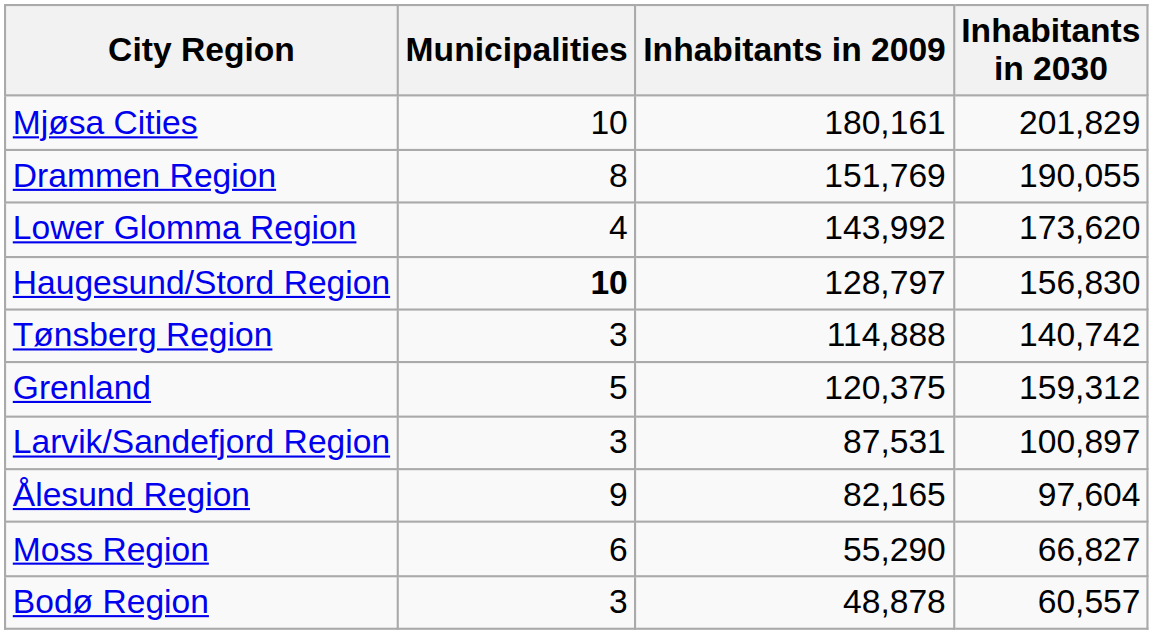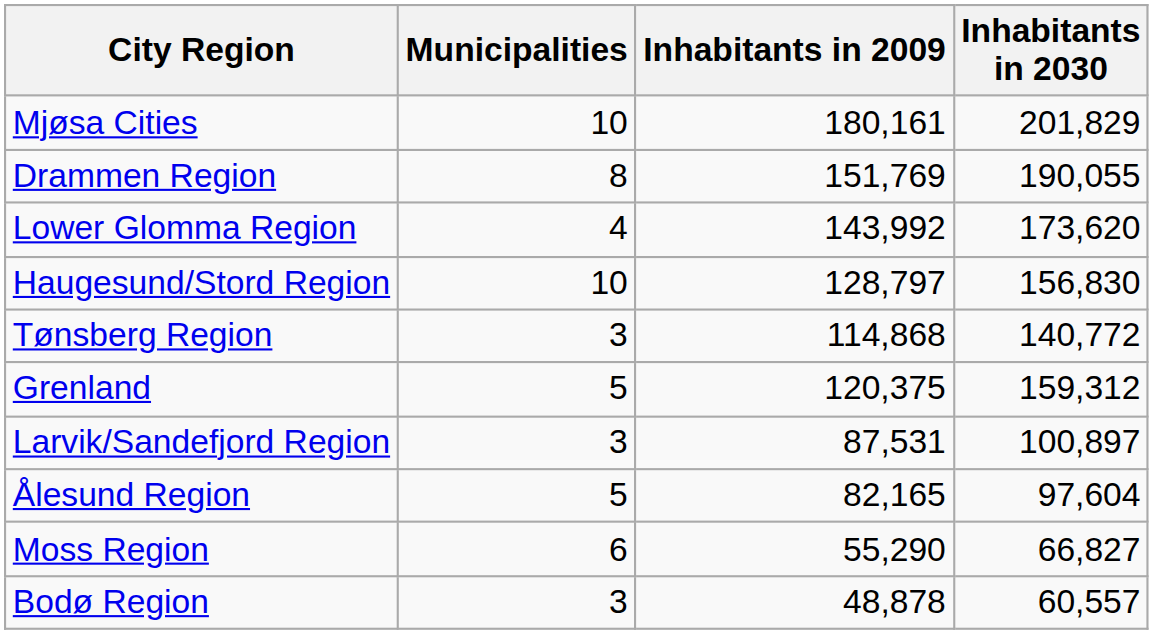 <table class="wikitable">
 <tr>
 <th>City Region</th>
 <th>Municipalities</th>
 <th>Inhabitants in 2009</th>
 <th>Inhabitants<br>in 2030</th>
 </tr>
 <tr>
 <td><a href='#'>Mjøsa Cities</a></td>
 <td style="text-align:right;">10</td>
 <td style="text-align:right;">180,161</td>
 <td style="text-align:right;">201,829</td>
 </tr>
 <tr>
 <td><a href='#'>Drammen Region</a></td>
 <td style="text-align:right;">8</td>
 <td style="text-align:right;">151,769</td>
 <td style="text-align:right;">190,055</td>
 </tr>
 <tr>
 <td><a href='#'>Lower Glomma Region</a></td>
 <td style="text-align:right;">4</td>
 <td style="text-align:right;">143,992</td>
 <td style="text-align:right;">173,620</td>
 </tr>
 <tr>
 <td><a href='#'>Haugesund/Stord Region</a></td>
-<td style="text-align:right;"><strong>10</strong></td>
+<td style="text-align:right;">10</td>
 <td style="text-align:right;">128,797</td>
 <td style="text-align:right;">156,830</td>
 </tr>
 <tr>
 <td><a href='#'>Tønsberg Region</a></td>
 <td style="text-align:right;">3</td>
-<td style="text-align:right;">114,888</td>
-<td style="text-align:right;">140,742</td>
+<td style="text-align:right;">114,868</td>
+<td style="text-align:right;">140,772</td>
 </tr>
 <tr>
 <td><a href='#'>Grenland</a></td>
 <td style="text-align:right;">5</td>
 <td style="text-align:right;">120,375</td>
 <td style="text-align:right;">159,312</td>
 </tr>
 <tr>
 <td><a href='#'>Larvik/Sandefjord Region</a></td>
 <td style="text-align:right;">3</td>
 <td style="text-align:right;">87,531</td>
 <td style="text-align:right;">100,897</td>
 </tr>
 <tr>
 <td><a href='#'>Ålesund Region</a></td>
-<td style="text-align:right;">9</td>
+<td style="text-align:right;">5</td>
 <td style="text-align:right;">82,165</td>
 <td style="text-align:right;">97,604</td>
 </tr>
 <tr>
 <td><a href='#'>Moss Region</a></td>
 <td style="text-align:right;">6</td>
 <td style="text-align:right;">55,290</td>
 <td style="text-align:right;">66,827</td>
 </tr>
 <tr>
 <td><a href='#'>Bodø Region</a></td>
 <td style="text-align:right;">3</td>
 <td style="text-align:right;">48,878</td>
 <td style="text-align:right;">60,557</td>
 </tr>
 </table>
